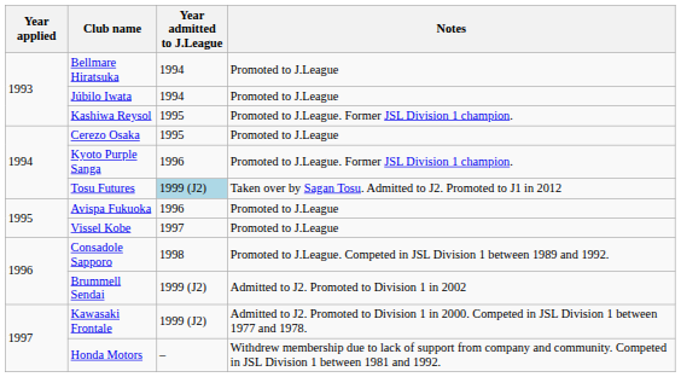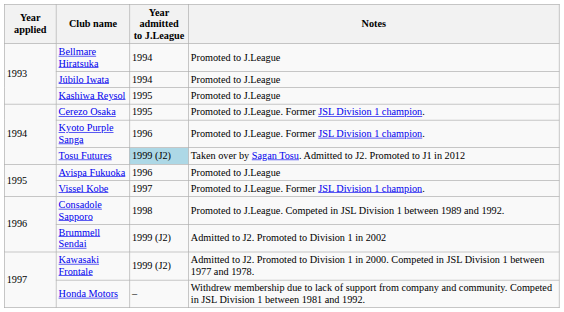 <table class="wikitable">
 <tr>
 <th>Year applied</th>
 <th>Club name</th>
 <th>Year admitted<br>to J.League</th>
 <th>Notes</th>
 </tr>
 <tr>
 <td rowspan="3">1993</td>
 <td><a href='#'>Bellmare Hiratsuka</a></td>
 <td>1994</td>
 <td>Promoted to J.League</td>
 </tr>
 <tr>
 <td><a href='#'>Júbilo Iwata</a></td>
 <td>1994</td>
 <td>Promoted to J.League</td>
 </tr>
 <tr>
 <td><a href='#'>Kashiwa Reysol</a></td>
 <td>1995</td>
-<td>Promoted to J.League. Former <a href='#'>JSL Division 1 champion</a>.</td>
+<td>Promoted to J.League</td>
 </tr>
 <tr>
 <td rowspan="3">1994</td>
 <td><a href='#'>Cerezo Osaka</a></td>
 <td>1995</td>
-<td>Promoted to J.League</td>
+<td>Promoted to J.League. Former <a href='#'>JSL Division 1 champion</a>.</td>
 </tr>
 <tr>
 <td><a href='#'>Kyoto Purple Sanga</a></td>
 <td>1996</td>
 <td>Promoted to J.League. Former <a href='#'>JSL Division 1 champion</a>.</td>
 </tr>
 <tr>
 <td><a href='#'>Tosu Futures</a></td>
 <td style="background: lightblue;">1999 (J2)</td>
 <td>Taken over by <a href='#'>Sagan Tosu</a>. Admitted to J2. Promoted to J1 in 2012</td>
 </tr>
 <tr>
 <td rowspan="2">1995</td>
 <td><a href='#'>Avispa Fukuoka</a></td>
 <td>1996</td>
 <td>Promoted to J.League</td>
 </tr>
 <tr>
 <td><a href='#'>Vissel Kobe</a></td>
 <td>1997</td>
-<td>Promoted to J.League</td>
+<td>Promoted to J.League. Former <a href='#'>JSL Division 1 champion</a>.</td>
 </tr>
 <tr>
 <td rowspan="2">1996</td>
 <td><a href='#'>Consadole Sapporo</a></td>
 <td>1998</td>
 <td>Promoted to J.League. Competed in JSL Division 1 between 1989 and 1992.</td>
 </tr>
 <tr>
 <td><a href='#'>Brummell Sendai</a></td>
 <td>1999 (J2)</td>
 <td>Admitted to J2. Promoted to Division 1 in 2002</td>
 </tr>
 <tr>
 <td rowspan="2">1997</td>
 <td><a href='#'>Kawasaki Frontale</a></td>
 <td>1999 (J2)</td>
 <td>Admitted to J2. Promoted to Division 1 in 2000. Competed in JSL Division 1 between 1977 and 1978.</td>
 </tr>
 <tr>
 <td><a href='#'>Honda Motors</a></td>
 <td>–</td>
 <td>Withdrew membership due to lack of support from company and community. Competed in JSL Division 1 between 1981 and 1992.</td>
 </tr>
 </table>
